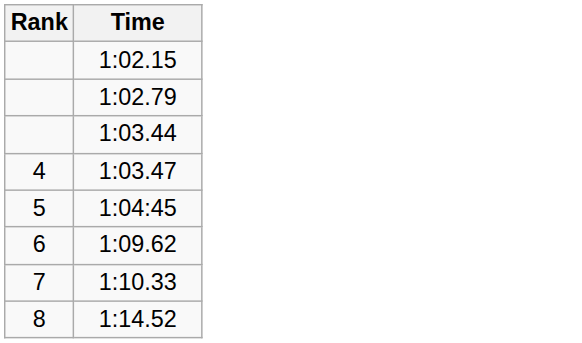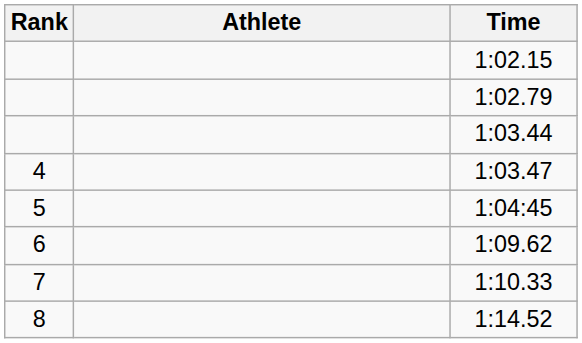 <table class=wikitable style="text-align:center">
 <tr>
 <th width=40>Rank</th>
+<th width=250>Athlete</th>
 <th width=80>Time</th>
 </tr>
 <tr>
 <td></td>
+<td align=left></td>
 <td>1:02.15</td>
 </tr>
 <tr>
 <td></td>
+<td align=left></td>
 <td>1:02.79</td>
 </tr>
 <tr>
 <td></td>
+<td align=left></td>
 <td>1:03.44</td>
 </tr>
 <tr>
 <td>4</td>
+<td align=left></td>
 <td>1:03.47</td>
 </tr>
 <tr>
 <td>5</td>
+<td align=left></td>
 <td>1:04:45</td>
 </tr>
 <tr>
 <td>6</td>
+<td align=left></td>
 <td>1:09.62</td>
 </tr>
 <tr>
 <td>7</td>
+<td align=left></td>
 <td>1:10.33</td>
 </tr>
 <tr>
 <td>8</td>
+<td align=left></td>
 <td>1:14.52</td>
 </tr>
 </table>
